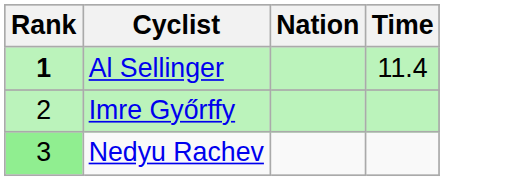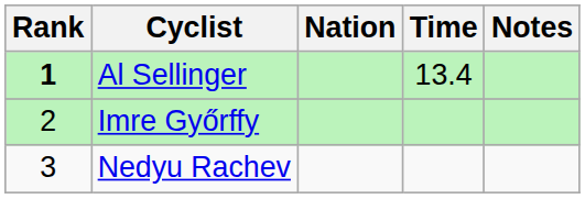 <table class="wikitable sortable" style="text-align:center">
 <tr>
 <th>Rank</th>
 <th>Cyclist</th>
 <th>Nation</th>
 <th>Time</th>
+<th>Notes</th>
 </tr>
 <tr style="background:#bbf3bb;">
 <td><strong>1</strong></td>
 <td align=left><a href='#'>Al Sellinger</a></td>
 <td align=left></td>
-<td>11.4</td>
+<td>13.4</td>
+<td></td>
 </tr>
 <tr style="background:#bbf3bb;">
 <td>2</td>
 <td align=left><a href='#'>Imre Győrffy</a></td>
 <td align=left></td>
 <td></td>
+<td></td>
 </tr>
 <tr>
-<td style="background: lightgreen;">3</td>
+<td>3</td>
 <td align=left><a href='#'>Nedyu Rachev</a></td>
 <td align=left></td>
 <td></td>
+<td></td>
 </tr>
 </table>
